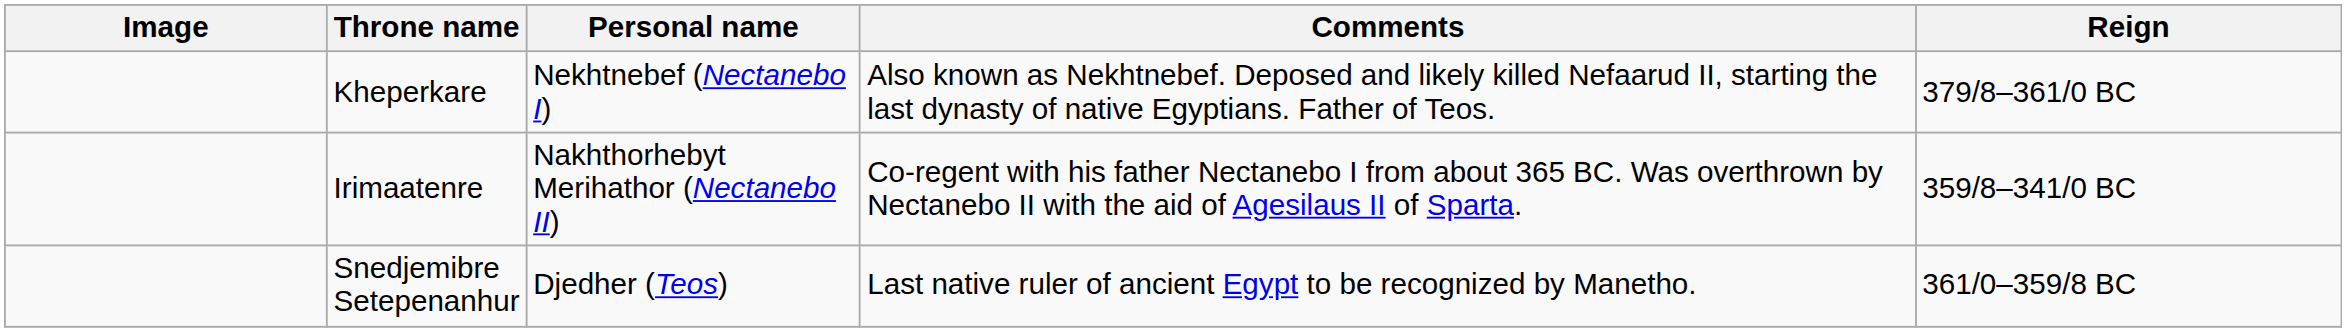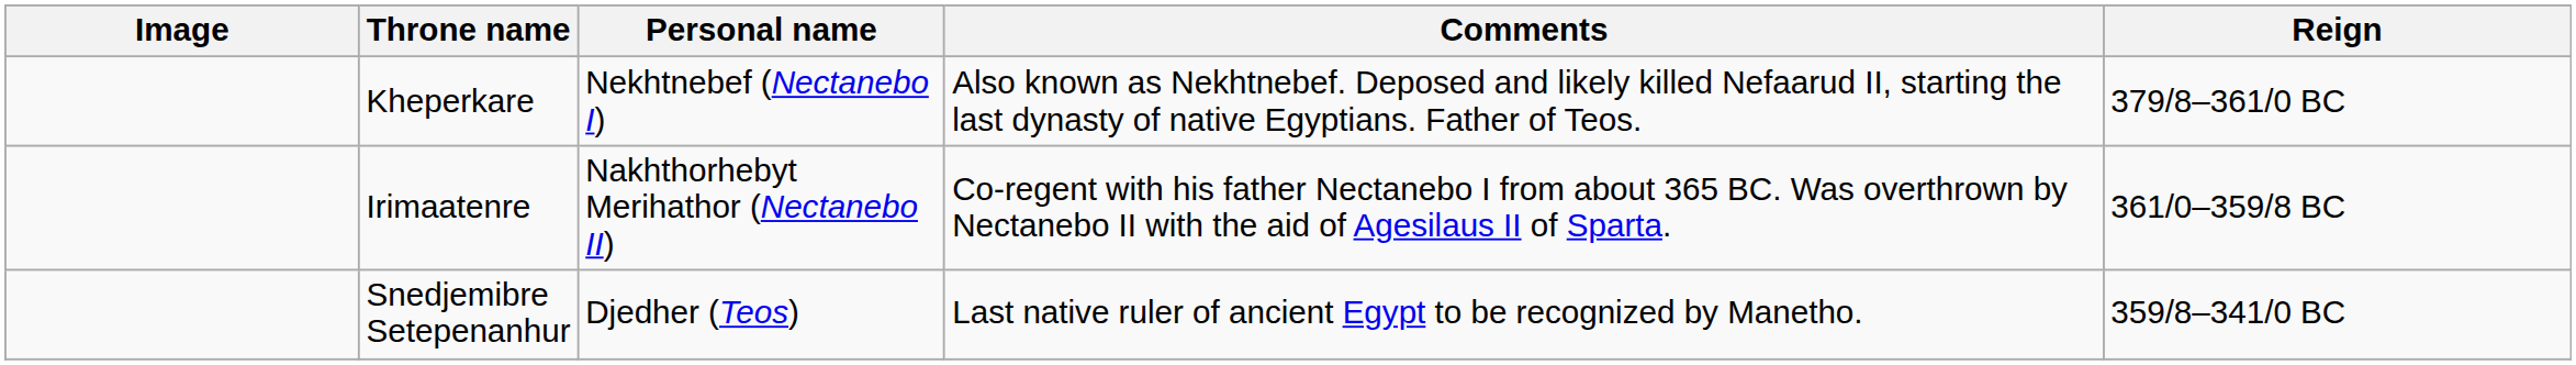 <table class="wikitable" width="100%">
 <tr>
 <th width="15%">Image</th>
 <th>Throne name</th>
 <th width="15%">Personal name</th>
 <th width="50%">Comments</th>
 <th width="20%">Reign</th>
 </tr>
 <tr>
 <td></td>
 <td>Kheperkare</td>
 <td>Nekhtnebef (<em><a href='#'>Nectanebo I</a></em>)</td>
 <td>Also known as Nekhtnebef. Deposed and likely killed Nefaarud II, starting the last dynasty of native Egyptians. Father of Teos.</td>
 <td>379/8–361/0 BC</td>
 </tr>
 <tr>
 <td></td>
 <td>Irimaatenre</td>
 <td>Nakhthorhebyt Merihathor (<em><a href='#'>Nectanebo II</a></em>)</td>
 <td>Co-regent with his father Nectanebo I from about 365 BC. Was overthrown by Nectanebo II with the aid of <a href='#'>Agesilaus II</a> of <a href='#'>Sparta</a>.</td>
-<td>359/8–341/0 BC</td>
+<td>361/0–359/8 BC</td>
 </tr>
 <tr>
 <td></td>
 <td>Snedjemibre Setepenanhur</td>
 <td>Djedher (<a href='#'><em>Teos</em></a>)</td>
 <td>Last native ruler of ancient <a href='#'>Egypt</a> to be recognized by Manetho.</td>
-<td>361/0–359/8 BC</td>
+<td>359/8–341/0 BC</td>
 </tr>
 </table>
